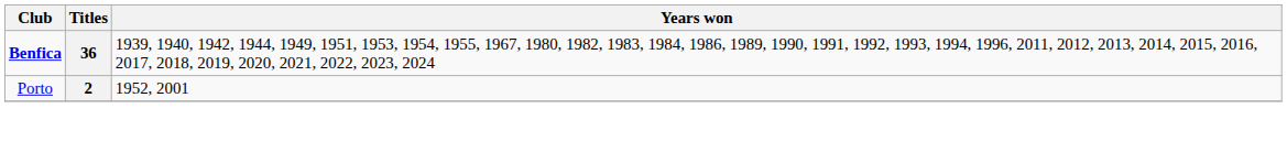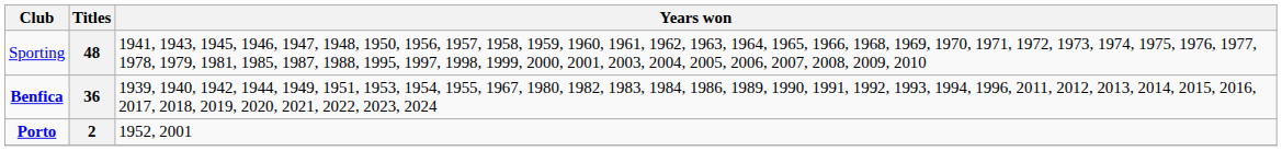 <table class="wikitable sortable plainrowheaders">
 <tr>
 <th scope="col">Club</th>
 <th scope="col" style="width:2em;">Titles</th>
 <th scope="col">Years won</th>
 </tr>
 <tr>
+<td align="center"><a href='#'>Sporting</a></td>
+<th scope="row">48</th>
+<td>1941, 1943, 1945, 1946, 1947, 1948, 1950, 1956, 1957, 1958, 1959, 1960, 1961, 1962, 1963, 1964, 1965, 1966, 1968, 1969, 1970, 1971, 1972, 1973, 1974, 1975, 1976, 1977, 1978, 1979, 1981, 1985, 1987, 1988, 1995, 1997, 1998, 1999, 2000, 2001, 2003, 2004, 2005, 2006, 2007, 2008, 2009, 2010</td>
+</tr>
+<tr>
 <td align="center"><strong><a href='#'>Benfica</a></strong></td>
 <th scope="row">36</th>
 <td>1939, 1940, 1942, 1944, 1949, 1951, 1953, 1954, 1955, 1967, 1980, 1982, 1983, 1984, 1986, 1989, 1990, 1991, 1992, 1993, 1994, 1996, 2011, 2012, 2013, 2014, 2015, 2016, 2017, 2018, 2019, 2020, 2021, 2022, 2023, 2024</td>
 </tr>
 <tr>
-<td align="center"><a href='#'>Porto</a></td>
+<td align="center"><strong><a href='#'>Porto</a></strong></td>
 <th scope="row">2</th>
 <td>1952, 2001</td>
 </tr>
 <tr>
 </tr>
 </table>
